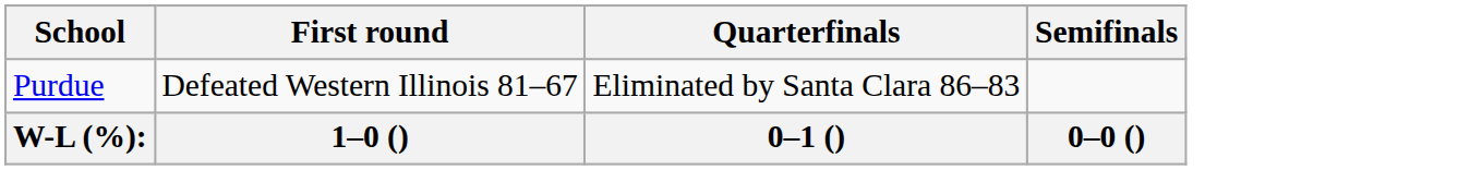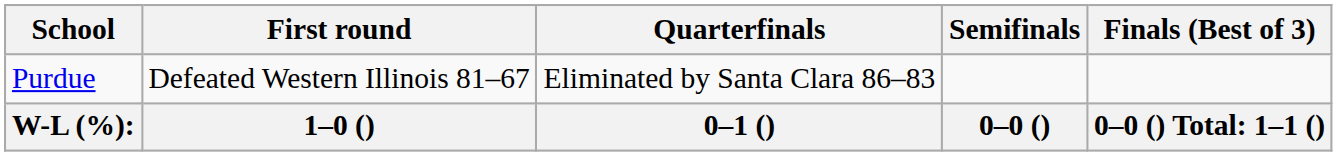 <table class="wikitable" style="white-space:nowrap; font-size:90%;">
 <tr>
 <th>School</th>
 <th>First round</th>
 <th>Quarterfinals</th>
 <th>Semifinals</th>
+<th>Finals (Best of 3)</th>
 </tr>
 <tr>
 <td><a href='#'>Purdue</a></td>
 <td>Defeated Western Illinois 81–67</td>
 <td>Eliminated by Santa Clara 86–83</td>
+<td> </td>
 <td> </td>
 </tr>
 <tr>
 <th>W-L (%):</th>
 <th>1–0 ()</th>
 <th>0–1 ()</th>
 <th>0–0 ()</th>
+<th>0–0 () Total: 1–1 ()</th>
 </tr>
 </table>
